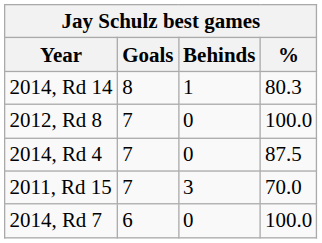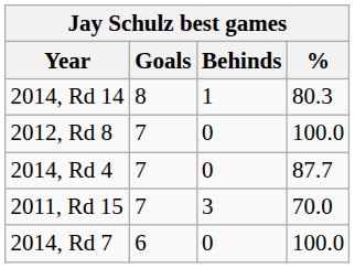 <table class="wikitable">
 <tr>
 <th colspan="4">Jay Schulz best games</th>
 </tr>
 <tr>
 <th>Year</th>
 <th>Goals</th>
 <th>Behinds</th>
 <th>%</th>
 </tr>
 <tr>
 <td>2014, Rd 14</td>
 <td>8</td>
 <td>1</td>
 <td>80.3</td>
 </tr>
 <tr>
 <td>2012, Rd 8</td>
 <td>7</td>
 <td>0</td>
 <td>100.0</td>
 </tr>
 <tr>
 <td>2014, Rd 4</td>
 <td>7</td>
 <td>0</td>
-<td>87.5</td>
+<td>87.7</td>
 </tr>
 <tr>
 <td>2011, Rd 15</td>
 <td>7</td>
 <td>3</td>
 <td>70.0</td>
 </tr>
 <tr>
 <td>2014, Rd 7</td>
 <td>6</td>
 <td>0</td>
 <td>100.0</td>
 </tr>
 </table>
